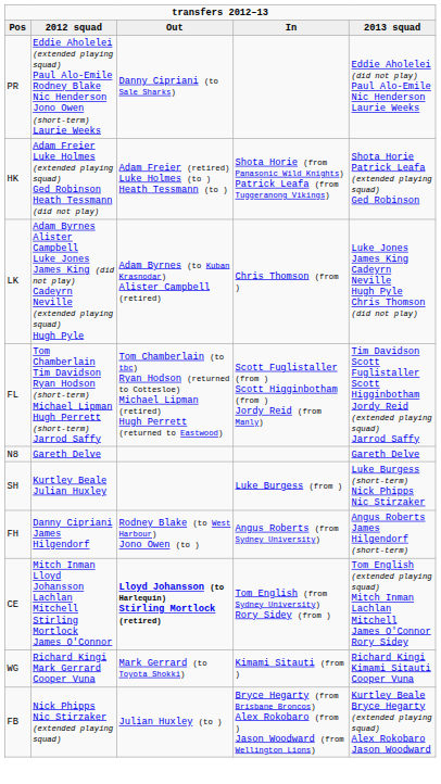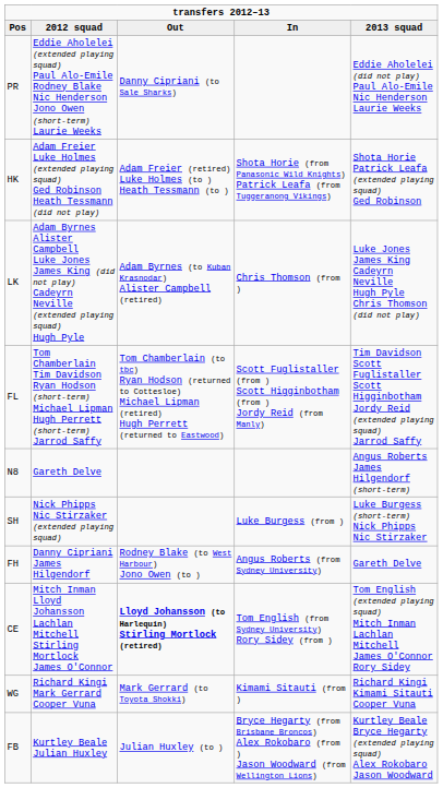 <table class="wikitable" style="text-align: left; width:95%">
 <tr>
 <td colspan="100%" style="text-align:center;"><strong> transfers 2012–13</strong></td>
 </tr>
 <tr>
 <th style="background:#efefef; width:6%;">Pos</th>
 <th style="background:#efefef; width:20%;">2012 squad</th>
 <th style="background:#efefef; width:27%;">Out</th>
 <th style="background:#efefef; width:27%;">In</th>
 <th style="background:#efefef; width:20%;">2013 squad</th>
 </tr>
 <tr>
 <td>PR</td>
 <td> <a href='#'>Eddie Aholelei</a> <small><em>(extended playing squad)</em></small><br><a href='#'>Paul Alo-Emile</a><br><a href='#'>Rodney Blake</a><br><a href='#'>Nic Henderson</a><br><a href='#'>Jono Owen</a> <small><em>(short-term)</em></small><br><a href='#'>Laurie Weeks</a></td>
 <td>  <a href='#'>Danny Cipriani</a> <small>(to  <a href='#'>Sale Sharks</a>)</small></td>
 <td></td>
 <td> <a href='#'>Eddie Aholelei</a> <small><em>(did not play)</em></small><br><a href='#'>Paul Alo-Emile</a><br><a href='#'>Nic Henderson</a><br><a href='#'>Laurie Weeks</a></td>
 </tr>
 <tr>
 <td>HK</td>
 <td> <a href='#'>Adam Freier</a><br><a href='#'>Luke Holmes</a> <small><em>(extended playing squad)</em></small><br><a href='#'>Ged Robinson</a><br><a href='#'>Heath Tessmann</a> <small><em>(did not play)</em></small></td>
 <td>  <a href='#'>Adam Freier</a> <small>(retired)</small><br> <a href='#'>Luke Holmes</a> <small>(to )</small><br> <a href='#'>Heath Tessmann</a> <small>(to )</small></td>
 <td>  <a href='#'>Shota Horie</a> <small>(from  <a href='#'>Panasonic Wild Knights</a>)</small><br> <a href='#'>Patrick Leafa</a> <small>(from <a href='#'>Tuggeranong Vikings</a>)</small></td>
 <td> <a href='#'>Shota Horie</a><br><a href='#'>Patrick Leafa</a> <small><em>(extended playing squad)</em></small><br><a href='#'>Ged Robinson</a></td>
 </tr>
 <tr>
 <td>LK</td>
 <td> <a href='#'>Adam Byrnes</a><br><a href='#'>Alister Campbell</a><br><a href='#'>Luke Jones</a><br><a href='#'>James King</a> <small><em>(did not play)</em></small><br><a href='#'>Cadeyrn Neville</a> <small><em>(extended playing squad)</em></small><br><a href='#'>Hugh Pyle</a></td>
 <td>  <a href='#'>Adam Byrnes</a> <small>(to  <a href='#'>Kuban Krasnodar</a>)</small><br> <a href='#'>Alister Campbell</a> <small>(retired)</small></td>
 <td>  <a href='#'>Chris Thomson</a> <small>(from )</small></td>
 <td> <a href='#'>Luke Jones</a><br><a href='#'>James King</a><br><a href='#'>Cadeyrn Neville</a><br><a href='#'>Hugh Pyle</a><br><a href='#'>Chris Thomson</a> <small><em>(did not play)</em></small></td>
 </tr>
 <tr>
 <td>FL</td>
 <td> <a href='#'>Tom Chamberlain</a><br><a href='#'>Tim Davidson</a><br><a href='#'>Ryan Hodson</a> <small><em>(short-term)</em></small><br><a href='#'>Michael Lipman</a><br><a href='#'>Hugh Perrett</a> <small><em>(short-term)</em></small><br><a href='#'>Jarrod Saffy</a></td>
 <td>  <a href='#'>Tom Chamberlain</a> <small>(to  <a href='#'>tbc</a>)</small><br> <a href='#'>Ryan Hodson</a> <small>(returned to Cottesloe)</small><br> <a href='#'>Michael Lipman</a> <small>(retired)</small><br> <a href='#'>Hugh Perrett</a> <small>(returned to <a href='#'>Eastwood</a>)</small></td>
 <td>  <a href='#'>Scott Fuglistaller</a> <small>(from )</small><br> <a href='#'>Scott Higginbotham</a> <small>(from )</small><br> <a href='#'>Jordy Reid</a> <small>(from <a href='#'>Manly</a>)</small></td>
 <td> <a href='#'>Tim Davidson</a><br><a href='#'>Scott Fuglistaller</a><br><a href='#'>Scott Higginbotham</a><br><a href='#'>Jordy Reid</a> <small><em>(extended playing squad)</em></small><br><a href='#'>Jarrod Saffy</a></td>
 </tr>
 <tr>
 <td>N8</td>
 <td> <a href='#'>Gareth Delve</a></td>
 <td></td>
 <td></td>
-<td> <a href='#'>Gareth Delve</a></td>
+<td> <a href='#'>Angus Roberts</a><br><a href='#'>James Hilgendorf</a> <small><em>(short-term)</em></small></td>
 </tr>
 <tr>
 <td>SH</td>
-<td> <a href='#'>Kurtley Beale</a><br><a href='#'>Julian Huxley</a></td>
+<td> <a href='#'>Nick Phipps</a><br><a href='#'>Nic Stirzaker</a> <small><em>(extended playing squad)</em></small></td>
 <td></td>
 <td>  <a href='#'>Luke Burgess</a> <small>(from )</small></td>
 <td> <a href='#'>Luke Burgess</a> <small><em>(short-term)</em></small><br><a href='#'>Nick Phipps</a><br><a href='#'>Nic Stirzaker</a></td>
 </tr>
 <tr>
 <td>FH</td>
 <td> <a href='#'>Danny Cipriani</a><br><a href='#'>James Hilgendorf</a></td>
 <td>  <a href='#'>Rodney Blake</a> <small>(to <a href='#'>West Harbour</a>)</small><br> <a href='#'>Jono Owen</a> <small>(to )</small></td>
 <td>  <a href='#'>Angus Roberts</a> <small>(from <a href='#'>Sydney University</a>)</small><br></td>
-<td> <a href='#'>Angus Roberts</a><br><a href='#'>James Hilgendorf</a> <small><em>(short-term)</em></small></td>
+<td> <a href='#'>Gareth Delve</a></td>
 </tr>
 <tr>
 <td>CE</td>
 <td> <a href='#'>Mitch Inman</a><br><a href='#'>Lloyd Johansson</a><br><a href='#'>Lachlan Mitchell</a><br><a href='#'>Stirling Mortlock</a><br><a href='#'>James O'Connor</a></td>
 <td><strong>  <a href='#'>Lloyd Johansson</a> <small>(to Harlequin)</small><br> <a href='#'>Stirling Mortlock</a> <small>(retired)</small></strong></td>
 <td>  <a href='#'>Tom English</a> <small>(from <a href='#'>Sydney University</a>)</small><br> <a href='#'>Rory Sidey</a> <small>(from )</small></td>
 <td> <a href='#'>Tom English</a> <small><em>(extended playing squad)</em></small><br><a href='#'>Mitch Inman</a><br><a href='#'>Lachlan Mitchell</a><br><a href='#'>James O'Connor</a><br><a href='#'>Rory Sidey</a></td>
 </tr>
 <tr>
 <td>WG</td>
 <td> <a href='#'>Richard Kingi</a><br><a href='#'>Mark Gerrard</a><br><a href='#'>Cooper Vuna</a></td>
 <td>  <a href='#'>Mark Gerrard</a> <small>(to  <a href='#'>Toyota Shokki</a>)</small></td>
 <td>  <a href='#'>Kimami Sitauti</a> <small>(from )</small></td>
 <td> <a href='#'>Richard Kingi</a><br><a href='#'>Kimami Sitauti</a><br><a href='#'>Cooper Vuna</a></td>
 </tr>
 <tr>
 <td>FB</td>
-<td> <a href='#'>Nick Phipps</a><br><a href='#'>Nic Stirzaker</a> <small><em>(extended playing squad)</em></small></td>
+<td> <a href='#'>Kurtley Beale</a><br><a href='#'>Julian Huxley</a></td>
 <td>  <a href='#'>Julian Huxley</a> <small>(to )</small></td>
 <td>  <a href='#'>Bryce Hegarty</a> <small>(from <a href='#'>Brisbane Broncos</a>)</small><br> <a href='#'>Alex Rokobaro</a> <small>(from )</small><br> <a href='#'>Jason Woodward</a> <small>(from  <a href='#'>Wellington Lions</a>)</small></td>
 <td> <a href='#'>Kurtley Beale</a><br><a href='#'>Bryce Hegarty</a> <small><em>(extended playing squad)</em></small><br><a href='#'>Alex Rokobaro</a><br><a href='#'>Jason Woodward</a></td>
 </tr>
 </table>
